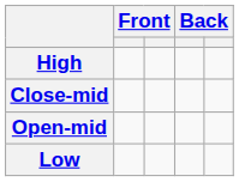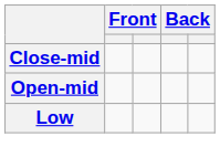 <table class="wikitable" style="text-align:center">
 <tr>
 <th rowspan="2"></th>
 <th colspan="2"><a href='#'>Front</a></th>
 <th colspan="2"><a href='#'>Back</a></th>
 </tr>
 <tr>
 <th></th>
 <th></th>
 <th></th>
 <th></th>
-</tr>
-<tr>
-<th><a href='#'>High</a></th>
-<td> </td>
-<td> </td>
-<td> </td>
-<td> </td>
 </tr>
 <tr>
 <th><a href='#'>Close-mid</a></th>
 <td> </td>
 <td></td>
 <td> </td>
 <td></td>
 </tr>
 <tr>
 <th><a href='#'>Open-mid</a></th>
 <td> </td>
 <td></td>
 <td></td>
 <td></td>
 </tr>
 <tr>
 <th><a href='#'>Low</a></th>
 <td></td>
 <td></td>
 <td> </td>
 <td></td>
 </tr>
 </table>
